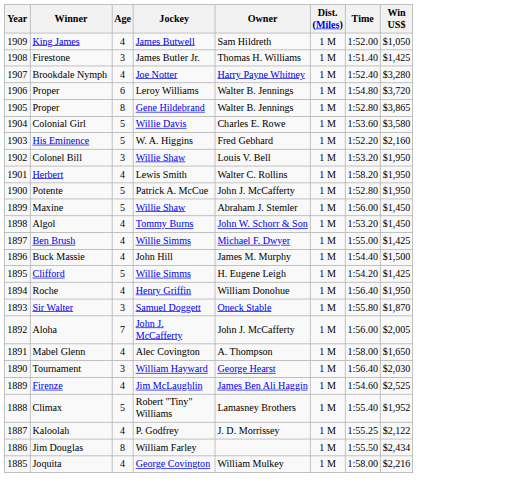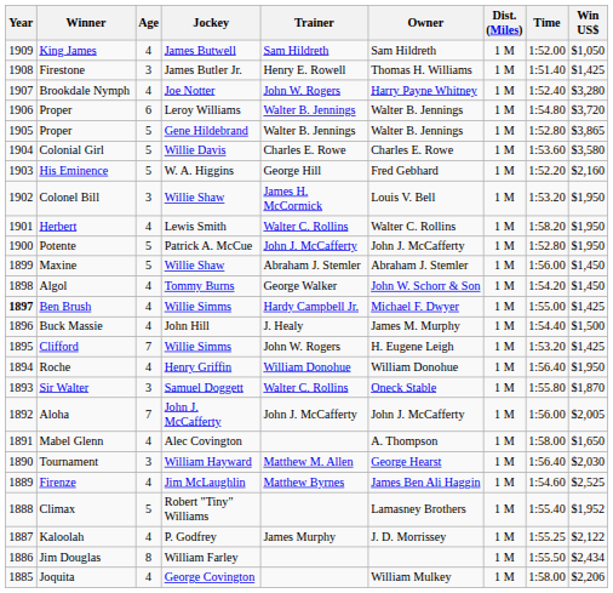 <table class="wikitable sortable" style="font-size:90%">
 <tr>
 <th style="width:30px">Year<br></th>
 <th style="width:110px">Winner<br></th>
 <th style="width:20px">Age<br></th>
 <th style="width:110px">Jockey<br></th>
+<th style="width:120px">Trainer<br></th>
 <th>Owner<br></th>
 <th style="width:25px">Dist.<br> <span>(<a href='#'>Miles</a>)</span></th>
 <th style="width:25px">Time<br></th>
 <th style="width:25px">Win<br>US$</th>
 </tr>
 <tr>
 <td align=center>1909</td>
 <td><a href='#'>King James</a></td>
 <td align=center>4</td>
 <td><a href='#'>James Butwell</a></td>
+<td><a href='#'>Sam Hildreth</a></td>
 <td>Sam Hildreth</td>
 <td align=center>1<span> M</span></td>
 <td align=center>1:52.00</td>
 <td align=center>$1,050</td>
 </tr>
 <tr>
 <td align=center>1908</td>
 <td>Firestone</td>
 <td align=center>3</td>
 <td>James Butler Jr.</td>
+<td>Henry E. Rowell</td>
 <td>Thomas H. Williams</td>
 <td align=center>1<span> M</span></td>
 <td align=center>1:51.40</td>
 <td align=center>$1,425</td>
 </tr>
 <tr>
 <td align=center>1907</td>
 <td>Brookdale Nymph</td>
 <td align=center>4</td>
 <td><a href='#'>Joe Notter</a></td>
+<td><a href='#'>John W. Rogers</a></td>
 <td><a href='#'>Harry Payne Whitney</a></td>
 <td align=center>1<span> M</span></td>
 <td align=center>1:52.40</td>
 <td align=center>$3,280</td>
 </tr>
 <tr>
 <td align=center>1906</td>
 <td>Proper</td>
 <td align=center>6</td>
 <td>Leroy Williams</td>
+<td><a href='#'>Walter B. Jennings</a></td>
 <td>Walter B. Jennings</td>
 <td align=center>1<span> M</span></td>
 <td align=center>1:54.80</td>
 <td align=center>$3,720</td>
 </tr>
 <tr>
 <td align=center>1905</td>
 <td>Proper</td>
-<td align=center>8</td>
+<td align=center>5</td>
 <td><a href='#'>Gene Hildebrand</a></td>
+<td>Walter B. Jennings</td>
 <td>Walter B. Jennings</td>
 <td align=center>1<span> M</span></td>
 <td align=center>1:52.80</td>
 <td align=center>$3,865</td>
 </tr>
 <tr>
 <td align=center>1904</td>
 <td>Colonial Girl</td>
 <td align=center>5</td>
 <td><a href='#'>Willie Davis</a></td>
 <td>Charles E. Rowe</td>
+<td>Charles E. Rowe</td>
 <td align=center>1<span> M</span></td>
 <td align=center>1:53.60</td>
 <td align=center>$3,580</td>
 </tr>
 <tr>
 <td align=center>1903</td>
 <td><a href='#'>His Eminence</a></td>
 <td align=center>5</td>
 <td>W. A. Higgins</td>
+<td>George Hill</td>
 <td>Fred Gebhard</td>
 <td align=center>1<span> M</span></td>
 <td align=center>1:52.20</td>
 <td align=center>$2,160</td>
 </tr>
 <tr>
 <td align=center>1902</td>
 <td>Colonel Bill</td>
 <td align=center>3</td>
 <td><a href='#'>Willie Shaw</a></td>
+<td><a href='#'>James H. McCormick</a></td>
 <td>Louis V. Bell</td>
 <td align=center>1<span> M</span></td>
 <td align=center>1:53.20</td>
 <td align=center>$1,950</td>
 </tr>
 <tr>
 <td align=center>1901</td>
 <td><a href='#'>Herbert</a></td>
 <td align=center>4</td>
 <td>Lewis Smith</td>
+<td><a href='#'>Walter C. Rollins</a></td>
 <td>Walter C. Rollins</td>
 <td align=center>1<span> M</span></td>
 <td align=center>1:58.20</td>
 <td align=center>$1,950</td>
 </tr>
 <tr>
 <td align=center>1900</td>
 <td>Potente</td>
 <td align=center>5</td>
 <td>Patrick A. McCue</td>
+<td><a href='#'>John J. McCafferty</a></td>
 <td>John J. McCafferty</td>
 <td align=center>1<span> M</span></td>
 <td align=center>1:52.80</td>
 <td align=center>$1,950</td>
 </tr>
 <tr>
 <td align=center>1899</td>
 <td>Maxine</td>
 <td align=center>5</td>
 <td><a href='#'>Willie Shaw</a></td>
 <td>Abraham J. Stemler</td>
+<td>Abraham J. Stemler</td>
 <td align=center>1<span> M</span></td>
 <td align=center>1:56.00</td>
 <td align=center>$1,450</td>
 </tr>
 <tr>
 <td align=center>1898</td>
 <td>Algol</td>
 <td align=center>4</td>
 <td><a href='#'>Tommy Burns</a></td>
+<td>George Walker</td>
 <td><a href='#'>John W. Schorr & Son</a></td>
 <td align=center>1<span> M</span></td>
-<td align=center>1:53.20</td>
+<td align=center>1:54.20</td>
 <td align=center>$1,450</td>
 </tr>
 <tr>
-<td align=center>1897</td>
+<td align=center><strong>1897</strong></td>
 <td><a href='#'>Ben Brush</a></td>
 <td align=center>4</td>
 <td><a href='#'>Willie Simms</a></td>
+<td><a href='#'>Hardy Campbell Jr.</a></td>
 <td><a href='#'>Michael F. Dwyer</a></td>
 <td align=center>1<span> M</span></td>
 <td align=center>1:55.00</td>
 <td align=center>$1,425</td>
 </tr>
 <tr>
 <td align=center>1896</td>
 <td>Buck Massie</td>
 <td align=center>4</td>
 <td>John Hill</td>
+<td>J. Healy</td>
 <td>James M. Murphy</td>
 <td align=center>1<span> M</span></td>
 <td align=center>1:54.40</td>
 <td align=center>$1,500</td>
 </tr>
 <tr>
 <td align=center>1895</td>
 <td><a href='#'>Clifford</a></td>
-<td align=center>5</td>
+<td align=center>7</td>
 <td><a href='#'>Willie Simms</a></td>
+<td>John W. Rogers</td>
 <td>H. Eugene Leigh</td>
 <td align=center>1<span> M</span></td>
-<td align=center>1:54.20</td>
+<td align=center>1:53.20</td>
 <td align=center>$1,425</td>
 </tr>
 <tr>
 <td align=center>1894</td>
 <td>Roche</td>
 <td align=center>4</td>
 <td><a href='#'>Henry Griffin</a></td>
+<td><a href='#'>William Donohue</a></td>
 <td>William Donohue</td>
 <td align=center>1<span> M</span></td>
 <td align=center>1:56.40</td>
 <td align=center>$1,950</td>
 </tr>
 <tr>
 <td align=center>1893</td>
 <td><a href='#'>Sir Walter</a></td>
 <td align=center>3</td>
 <td><a href='#'>Samuel Doggett</a></td>
+<td><a href='#'>Walter C. Rollins</a></td>
 <td><a href='#'>Oneck Stable</a></td>
 <td align=center>1<span> M</span></td>
 <td align=center>1:55.80</td>
 <td align=center>$1,870</td>
 </tr>
 <tr>
 <td align=center>1892</td>
 <td>Aloha</td>
 <td align=center>7</td>
 <td><a href='#'>John J. McCafferty</a></td>
 <td>John J. McCafferty</td>
+<td>John J. McCafferty</td>
 <td align=center>1<span> M</span></td>
 <td align=center>1:56.00</td>
 <td align=center>$2,005</td>
 </tr>
 <tr>
 <td align=center>1891</td>
 <td>Mabel Glenn</td>
 <td align=center>4</td>
 <td>Alec Covington</td>
+<td></td>
 <td>A. Thompson</td>
 <td align=center>1<span> M</span></td>
 <td align=center>1:58.00</td>
 <td align=center>$1,650</td>
 </tr>
 <tr>
 <td align=center>1890</td>
 <td>Tournament</td>
 <td align=center>3</td>
 <td><a href='#'>William Hayward</a></td>
+<td><a href='#'>Matthew M. Allen</a></td>
 <td><a href='#'>George Hearst</a></td>
 <td align=center>1<span> M</span></td>
 <td align=center>1:56.40</td>
 <td align=center>$2,030</td>
 </tr>
 <tr>
 <td align=center>1889</td>
 <td><a href='#'>Firenze</a></td>
 <td align=center>4</td>
 <td><a href='#'>Jim McLaughlin</a></td>
+<td><a href='#'>Matthew Byrnes</a></td>
 <td><a href='#'>James Ben Ali Haggin</a></td>
 <td align=center>1<span> M</span></td>
 <td align=center>1:54.60</td>
 <td align=center>$2,525</td>
 </tr>
 <tr>
 <td align=center>1888</td>
 <td>Climax</td>
 <td align=center>5</td>
 <td>Robert "Tiny" Williams</td>
+<td></td>
 <td>Lamasney Brothers</td>
 <td align=center>1<span> M</span></td>
 <td align=center>1:55.40</td>
 <td align=center>$1,952</td>
 </tr>
 <tr>
 <td align=center>1887</td>
 <td>Kaloolah</td>
 <td align=center>4</td>
 <td>P. Godfrey</td>
+<td>James Murphy</td>
 <td>J. D. Morrissey</td>
 <td align=center>1<span> M</span></td>
 <td align=center>1:55.25</td>
 <td align=center>$2,122</td>
 </tr>
 <tr>
 <td align=center>1886</td>
 <td>Jim Douglas</td>
 <td align=center>8</td>
 <td>William Farley</td>
 <td></td>
+<td></td>
 <td align=center>1<span> M</span></td>
 <td align=center>1:55.50</td>
 <td align=center>$2,434</td>
 </tr>
 <tr>
 <td align=center>1885</td>
 <td>Joquita</td>
 <td align=center>4</td>
 <td><a href='#'>George Covington</a></td>
+<td></td>
 <td>William Mulkey</td>
 <td align=center>1<span> M</span></td>
 <td align=center>1:58.00</td>
-<td align=center>$2,216</td>
+<td align=center>$2,206</td>
 </tr>
 </table>
